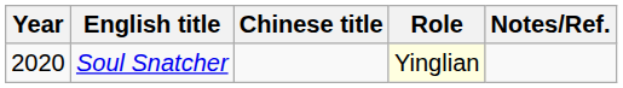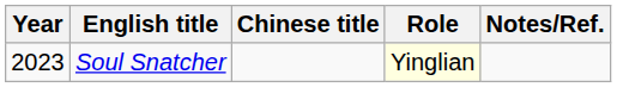 <table class="wikitable sortable">
 <tr>
 <th>Year</th>
 <th>English title</th>
 <th>Chinese title</th>
 <th>Role</th>
 <th class="unsortable">Notes/Ref.</th>
 </tr>
 <tr>
-<td>2020</td>
+<td>2023</td>
 <td><em><a href='#'>Soul Snatcher</a></em></td>
 <td></td>
 <td style="background: lightyellow;">Yinglian</td>
 <td></td>
 </tr>
 </table>
